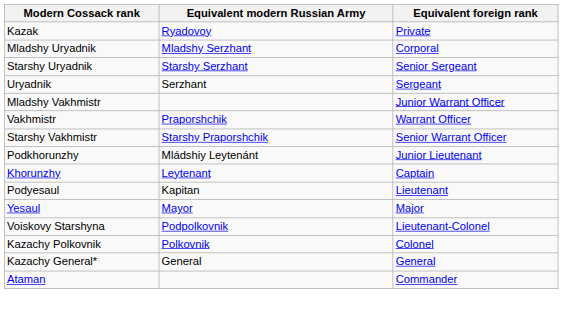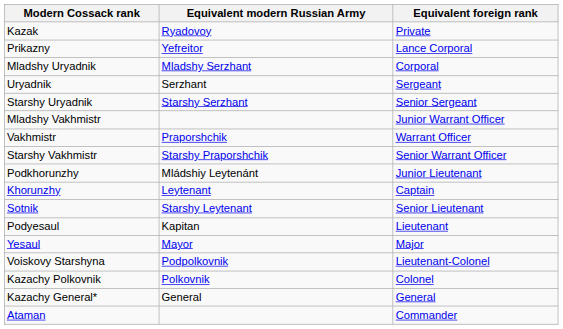 <table class="wikitable" style="width:50%;">
 <tr>
 <th>Modern Cossack rank</th>
 <th>Equivalent modern Russian Army</th>
 <th>Equivalent foreign rank</th>
 </tr>
 <tr>
 <td>Kazak</td>
 <td><a href='#'>Ryadovoy</a></td>
 <td><a href='#'>Private</a></td>
 </tr>
 <tr>
+<td>Prikazny</td>
+<td><a href='#'>Yefreitor</a></td>
+<td><a href='#'>Lance Corporal</a></td>
+</tr>
+<tr>
 <td>Mladshy Uryadnik</td>
 <td><a href='#'>Mladshy Serzhant</a></td>
 <td><a href='#'>Corporal</a></td>
 </tr>
 <tr>
+<td>Uryadnik</td>
+<td>Serzhant</td>
+<td><a href='#'>Sergeant</a></td>
+</tr>
+<tr>
 <td>Starshy Uryadnik</td>
 <td><a href='#'>Starshy Serzhant</a></td>
 <td><a href='#'>Senior Sergeant</a></td>
-</tr>
-<tr>
-<td>Uryadnik</td>
-<td>Serzhant</td>
-<td><a href='#'>Sergeant</a></td>
 </tr>
 <tr>
 <td>Mladshy Vakhmistr</td>
 <td></td>
 <td><a href='#'>Junior Warrant Officer</a></td>
 </tr>
 <tr>
 <td>Vakhmistr</td>
 <td><a href='#'>Praporshchik</a></td>
 <td><a href='#'>Warrant Officer</a></td>
 </tr>
 <tr>
 <td>Starshy Vakhmistr</td>
 <td><a href='#'>Starshy Praporshchik</a></td>
 <td><a href='#'>Senior Warrant Officer</a></td>
 </tr>
 <tr>
 <td>Podkhorunzhy</td>
 <td>Mládshiy Leytenánt</td>
 <td><a href='#'>Junior Lieutenant</a></td>
 </tr>
 <tr>
 <td><a href='#'>Khorunzhy</a></td>
 <td><a href='#'>Leytenant</a></td>
 <td><a href='#'>Captain</a></td>
+</tr>
+<tr>
+<td><a href='#'>Sotnik</a></td>
+<td><a href='#'>Starshy Leytenant</a></td>
+<td><a href='#'>Senior Lieutenant</a></td>
 </tr>
 <tr>
 <td>Podyesaul</td>
 <td>Kapitan</td>
 <td><a href='#'>Lieutenant</a></td>
 </tr>
 <tr>
 <td><a href='#'>Yesaul</a></td>
 <td><a href='#'>Mayor</a></td>
 <td><a href='#'>Major</a></td>
 </tr>
 <tr>
 <td>Voiskovy Starshyna</td>
 <td><a href='#'>Podpolkovnik</a></td>
 <td><a href='#'>Lieutenant-Colonel</a></td>
 </tr>
 <tr>
 <td>Kazachy Polkovnik</td>
 <td><a href='#'>Polkovnik</a></td>
 <td><a href='#'>Colonel</a></td>
 </tr>
 <tr>
 <td>Kazachy General*</td>
 <td>General</td>
 <td><a href='#'>General</a></td>
 </tr>
 <tr>
 <td><a href='#'>Ataman</a></td>
 <td></td>
 <td><a href='#'>Commander</a></td>
 </tr>
 </table>
